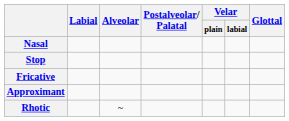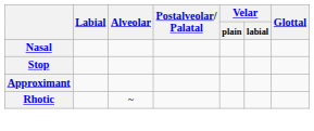 <table class="wikitable">
 <tr>
 <th rowspan=2> </th>
 <th rowspan=2><a href='#'>Labial</a></th>
 <th rowspan=2><a href='#'>Alveolar</a></th>
 <th rowspan=2><a href='#'>Postalveolar</a>/<br><a href='#'>Palatal</a></th>
 <th colspan=2><a href='#'>Velar</a></th>
 <th rowspan=2><a href='#'>Glottal</a></th>
 </tr>
 <tr>
 <th><small>plain</small></th>
 <th><small>labial</small></th>
 </tr>
 <tr>
 <th><a href='#'>Nasal</a></th>
 <td align=center></td>
 <td align=center></td>
 <td align=center></td>
 <td align=center></td>
 <td align=center></td>
 <td> </td>
 </tr>
 <tr>
 <th><a href='#'>Stop</a></th>
 <td align=center>  </td>
 <td align=center>  </td>
 <td align=center>  </td>
 <td align=center>  </td>
 <td align=center>  </td>
 <td align=center></td>
 </tr>
 <tr>
-<th><a href='#'>Fricative</a></th>
-<td align=center>  </td>
-<td align=center>  </td>
-<td> </td>
-<td> </td>
-<td> </td>
-<td align=center></td>
-</tr>
-<tr>
 <th><a href='#'>Approximant</a></th>
 <td> </td>
 <td align=center></td>
 <td align=center></td>
 <td> </td>
 <td align=center></td>
 <td> </td>
 </tr>
 <tr>
 <th><a href='#'>Rhotic</a></th>
 <td> </td>
 <td align=center>~</td>
 <td> </td>
 <td> </td>
 <td> </td>
 <td> </td>
 </tr>
 </table>
